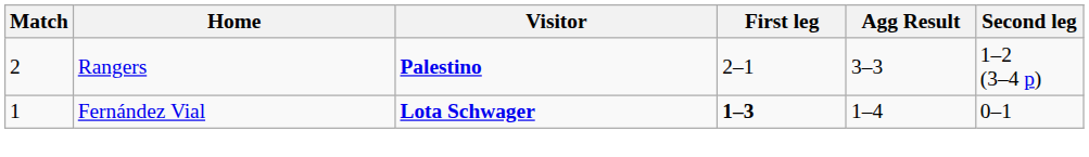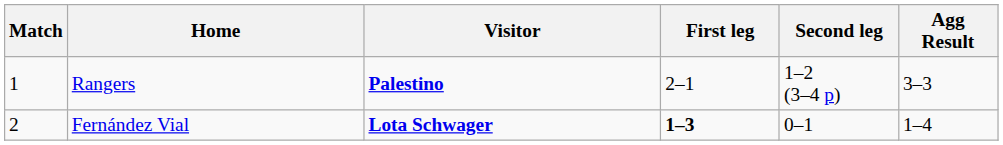 <table class="wikitable" width=65%>
 <tr>
 <th width=6%>Match</th>
 <th width=30%>Home</th>
 <th width=30%>Visitor</th>
 <th width=12%>First leg</th>
+<th width=12%>Second leg</th>
 <th width=12%>Agg Result</th>
-<th width=12%>Second leg</th>
+</tr>
+<tr>
+<td>1</td>
+<td><a href='#'>Rangers</a></td>
+<td><strong><a href='#'>Palestino</a></strong></td>
+<td>2–1</td>
+<td>1–2<br>(3–4 <a href='#'>p</a>)</td>
+<td>3–3</td>
 </tr>
 <tr>
 <td>2</td>
-<td><a href='#'>Rangers</a></td>
-<td><strong><a href='#'>Palestino</a></strong></td>
-<td>2–1</td>
-<td>3–3</td>
-<td>1–2<br>(3–4 <a href='#'>p</a>)</td>
-</tr>
-<tr>
-<td>1</td>
 <td><a href='#'>Fernández Vial</a></td>
 <td><strong><a href='#'>Lota Schwager</a></strong></td>
 <td><strong>1–3</strong></td>
+<td>0–1</td>
 <td>1–4</td>
-<td>0–1</td>
 </tr>
 </table>
